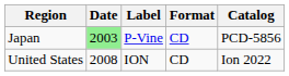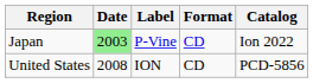 <table class="wikitable">
 <tr>
 <th>Region</th>
 <th>Date</th>
 <th>Label</th>
 <th>Format</th>
 <th>Catalog</th>
 </tr>
 <tr>
 <td>Japan</td>
 <td style="background: lightgreen;">2003</td>
 <td><a href='#'>P-Vine</a></td>
 <td><a href='#'>CD</a></td>
-<td>PCD-5856</td>
+<td>Ion 2022</td>
 </tr>
 <tr>
 <td>United States</td>
 <td>2008</td>
 <td>ION</td>
 <td>CD</td>
-<td>Ion 2022</td>
+<td>PCD-5856</td>
 </tr>
 </table>
